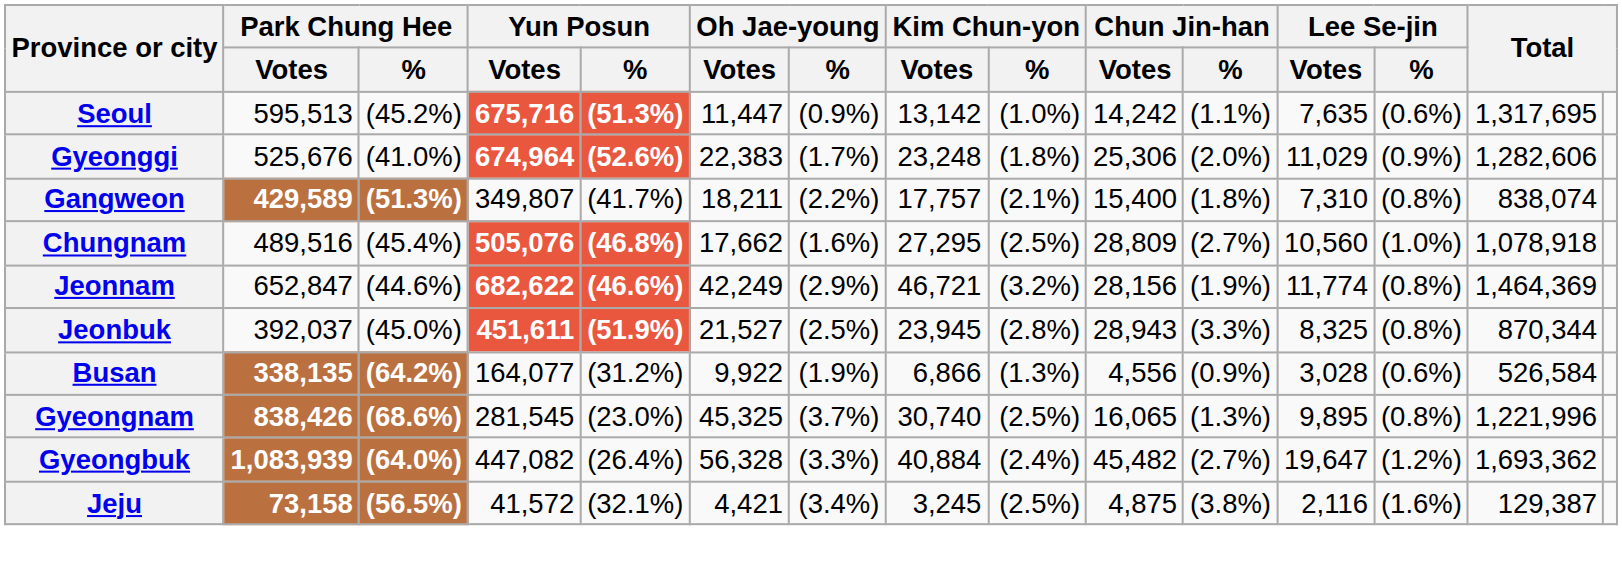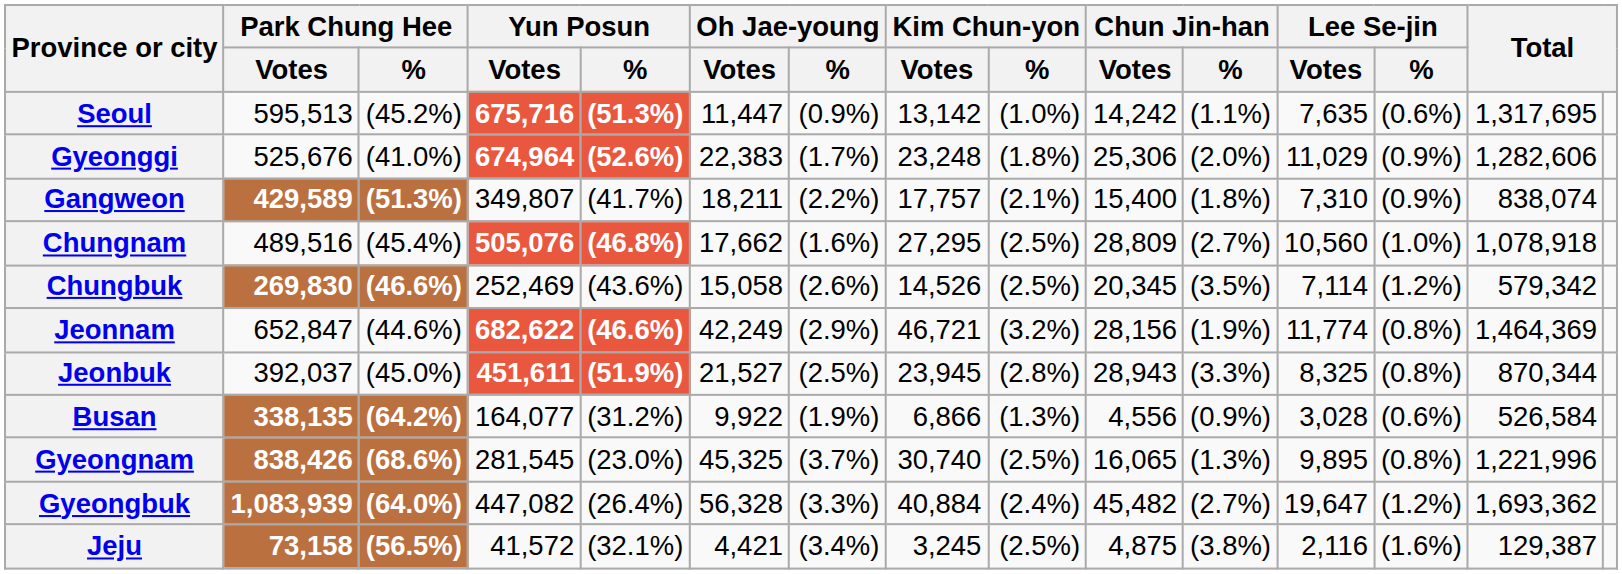 <table class="wikitable" style="font-size:0.85em;">
 <tr>
 <th rowspan="2">Province or city</th>
 <th colspan="2">Park Chung Hee</th>
 <th colspan="2">Yun Posun</th>
 <th colspan="2">Oh Jae-young</th>
 <th colspan="2">Kim Chun-yon</th>
 <th colspan="2">Chun Jin-han</th>
 <th colspan="2">Lee Se-jin</th>
 <th rowspan="2" colspan="2">Total</th>
 </tr>
 <tr>
 <th>Votes</th>
 <th>%</th>
 <th>Votes</th>
 <th>%</th>
 <th>Votes</th>
 <th>%</th>
 <th>Votes</th>
 <th>%</th>
 <th>Votes</th>
 <th>%</th>
 <th>Votes</th>
 <th>%</th>
 </tr>
 <tr>
 <th><a href='#'>Seoul</a></th>
 <td style="text-align: right;">595,513</td>
 <td style="text-align: right;">(45.2%)</td>
 <td style="background-color: #ea573f; color: white; text-align: right;"><strong>675,716</strong></td>
 <td style="background-color: #ea573f; color: white; text-align: right;"><strong>(51.3%)</strong></td>
 <td style="text-align: right;">11,447</td>
 <td style="text-align: right;">(0.9%)</td>
 <td style="text-align: right;">13,142</td>
 <td style="text-align: right;">(1.0%)</td>
 <td style="text-align: right;">14,242</td>
 <td style="text-align: right;">(1.1%)</td>
 <td style="text-align: right;">7,635</td>
 <td style="text-align: right;">(0.6%)</td>
 <td style="text-align: right;">1,317,695</td>
 <td></td>
 </tr>
 <tr>
 <th><a href='#'>Gyeonggi</a></th>
 <td style="text-align: right;">525,676</td>
 <td style="text-align: right;">(41.0%)</td>
 <td style="background-color: #ea573f; color: white; text-align: right;"><strong>674,964</strong></td>
 <td style="background-color: #ea573f; color: white; text-align: right;"><strong>(52.6%)</strong></td>
 <td style="text-align: right;">22,383</td>
 <td style="text-align: right;">(1.7%)</td>
 <td style="text-align: right;">23,248</td>
 <td style="text-align: right;">(1.8%)</td>
 <td style="text-align: right;">25,306</td>
 <td style="text-align: right;">(2.0%)</td>
 <td style="text-align: right;">11,029</td>
 <td style="text-align: right;">(0.9%)</td>
 <td style="text-align: right;">1,282,606</td>
 <td></td>
 </tr>
 <tr>
 <th><a href='#'>Gangweon</a></th>
 <td style="background-color: #bb703f; color: white; text-align: right;"><strong>429,589</strong></td>
 <td style="background-color: #bb703f; color: white; text-align: right;"><strong>(51.3%)</strong></td>
 <td style="text-align: right;">349,807</td>
 <td style="text-align: right;">(41.7%)</td>
 <td style="text-align: right;">18,211</td>
 <td style="text-align: right;">(2.2%)</td>
 <td style="text-align: right;">17,757</td>
 <td style="text-align: right;">(2.1%)</td>
 <td style="text-align: right;">15,400</td>
 <td style="text-align: right;">(1.8%)</td>
 <td style="text-align: right;">7,310</td>
-<td style="text-align: right;">(0.8%)</td>
+<td style="text-align: right;">(0.9%)</td>
 <td style="text-align: right;">838,074</td>
 <td></td>
 </tr>
 <tr>
 <th><a href='#'>Chungnam</a></th>
 <td style="text-align: right;">489,516</td>
 <td style="text-align: right;">(45.4%)</td>
 <td style="background-color: #ea573f; color: white; text-align: right;"><strong>505,076</strong></td>
 <td style="background-color: #ea573f; color: white; text-align: right;"><strong>(46.8%)</strong></td>
 <td style="text-align: right;">17,662</td>
 <td style="text-align: right;">(1.6%)</td>
 <td style="text-align: right;">27,295</td>
 <td style="text-align: right;">(2.5%)</td>
 <td style="text-align: right;">28,809</td>
 <td style="text-align: right;">(2.7%)</td>
 <td style="text-align: right;">10,560</td>
 <td style="text-align: right;">(1.0%)</td>
 <td style="text-align: right;">1,078,918</td>
+<td></td>
+</tr>
+<tr>
+<th><a href='#'>Chungbuk</a></th>
+<td style="background-color: #bb703f; color: white; text-align: right;"><strong>269,830</strong></td>
+<td style="background-color: #bb703f; color: white; text-align: right;"><strong>(46.6%)</strong></td>
+<td style="text-align: right;">252,469</td>
+<td style="text-align: right;">(43.6%)</td>
+<td style="text-align: right;">15,058</td>
+<td style="text-align: right;">(2.6%)</td>
+<td style="text-align: right;">14,526</td>
+<td style="text-align: right;">(2.5%)</td>
+<td style="text-align: right;">20,345</td>
+<td style="text-align: right;">(3.5%)</td>
+<td style="text-align: right;">7,114</td>
+<td style="text-align: right;">(1.2%)</td>
+<td style="text-align: right;">579,342</td>
 <td></td>
 </tr>
 <tr>
 <th><a href='#'>Jeonnam</a></th>
 <td style="text-align: right;">652,847</td>
 <td style="text-align: right;">(44.6%)</td>
 <td style="background-color: #ea573f; color: white; text-align: right;"><strong>682,622</strong></td>
 <td style="background-color: #ea573f; color: white; text-align: right;"><strong>(46.6%)</strong></td>
 <td style="text-align: right;">42,249</td>
 <td style="text-align: right;">(2.9%)</td>
 <td style="text-align: right;">46,721</td>
 <td style="text-align: right;">(3.2%)</td>
 <td style="text-align: right;">28,156</td>
 <td style="text-align: right;">(1.9%)</td>
 <td style="text-align: right;">11,774</td>
 <td style="text-align: right;">(0.8%)</td>
 <td style="text-align: right;">1,464,369</td>
 <td></td>
 </tr>
 <tr>
 <th><a href='#'>Jeonbuk</a></th>
 <td style="text-align: right;">392,037</td>
 <td style="text-align: right;">(45.0%)</td>
 <td style="background-color: #ea573f; color: white; text-align: right;"><strong>451,611</strong></td>
 <td style="background-color: #ea573f; color: white; text-align: right;"><strong>(51.9%)</strong></td>
 <td style="text-align: right;">21,527</td>
 <td style="text-align: right;">(2.5%)</td>
 <td style="text-align: right;">23,945</td>
 <td style="text-align: right;">(2.8%)</td>
 <td style="text-align: right;">28,943</td>
 <td style="text-align: right;">(3.3%)</td>
 <td style="text-align: right;">8,325</td>
 <td style="text-align: right;">(0.8%)</td>
 <td style="text-align: right;">870,344</td>
 <td></td>
 </tr>
 <tr>
 <th><a href='#'>Busan</a></th>
 <td style="background-color: #bb703f; color: white; text-align: right;"><strong>338,135</strong></td>
 <td style="background-color: #bb703f; color: white; text-align: right;"><strong>(64.2%)</strong></td>
 <td style="text-align: right;">164,077</td>
 <td style="text-align: right;">(31.2%)</td>
 <td style="text-align: right;">9,922</td>
 <td style="text-align: right;">(1.9%)</td>
 <td style="text-align: right;">6,866</td>
 <td style="text-align: right;">(1.3%)</td>
 <td style="text-align: right;">4,556</td>
 <td style="text-align: right;">(0.9%)</td>
 <td style="text-align: right;">3,028</td>
 <td style="text-align: right;">(0.6%)</td>
 <td style="text-align: right;">526,584</td>
 <td></td>
 </tr>
 <tr>
 <th><a href='#'>Gyeongnam</a></th>
 <td style="background-color: #bb703f; color: white; text-align: right;"><strong>838,426</strong></td>
 <td style="background-color: #bb703f; color: white; text-align: right;"><strong>(68.6%)</strong></td>
 <td style="text-align: right;">281,545</td>
 <td style="text-align: right;">(23.0%)</td>
 <td style="text-align: right;">45,325</td>
 <td style="text-align: right;">(3.7%)</td>
 <td style="text-align: right;">30,740</td>
 <td style="text-align: right;">(2.5%)</td>
 <td style="text-align: right;">16,065</td>
 <td style="text-align: right;">(1.3%)</td>
 <td style="text-align: right;">9,895</td>
 <td style="text-align: right;">(0.8%)</td>
 <td style="text-align: right;">1,221,996</td>
 <td></td>
 </tr>
 <tr>
 <th><a href='#'>Gyeongbuk</a></th>
 <td style="background-color: #bb703f; color: white; text-align: right;"><strong>1,083,939</strong></td>
 <td style="background-color: #bb703f; color: white; text-align: right;"><strong>(64.0%)</strong></td>
 <td style="text-align: right;">447,082</td>
 <td style="text-align: right;">(26.4%)</td>
 <td style="text-align: right;">56,328</td>
 <td style="text-align: right;">(3.3%)</td>
 <td style="text-align: right;">40,884</td>
 <td style="text-align: right;">(2.4%)</td>
 <td style="text-align: right;">45,482</td>
 <td style="text-align: right;">(2.7%)</td>
 <td style="text-align: right;">19,647</td>
 <td style="text-align: right;">(1.2%)</td>
 <td style="text-align: right;">1,693,362</td>
 <td></td>
 </tr>
 <tr>
 <th><a href='#'>Jeju</a></th>
 <td style="background-color: #bb703f; color: white; text-align: right;"><strong>73,158</strong></td>
 <td style="background-color: #bb703f; color: white; text-align: right;"><strong>(56.5%)</strong></td>
 <td style="text-align: right;">41,572</td>
 <td style="text-align: right;">(32.1%)</td>
 <td style="text-align: right;">4,421</td>
 <td style="text-align: right;">(3.4%)</td>
 <td style="text-align: right;">3,245</td>
 <td style="text-align: right;">(2.5%)</td>
 <td style="text-align: right;">4,875</td>
 <td style="text-align: right;">(3.8%)</td>
 <td style="text-align: right;">2,116</td>
 <td style="text-align: right;">(1.6%)</td>
 <td style="text-align: right;">129,387</td>
 <td></td>
 </tr>
 </table>
